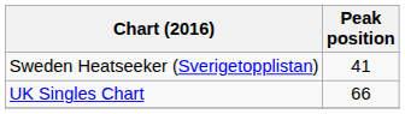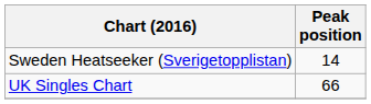 <table class="wikitable">
 <tr>
 <th>Chart (2016)</th>
 <th>Peak<br>position</th>
 </tr>
 <tr>
 <td>Sweden Heatseeker (<a href='#'>Sverigetopplistan</a>)</td>
-<td style="text-align:center;">41</td>
+<td style="text-align:center;">14</td>
 </tr>
 <tr>
 <td><a href='#'>UK Singles Chart</a></td>
 <td style="text-align:center;">66</td>
 </tr>
 <tr>
 </tr>
 </table>
